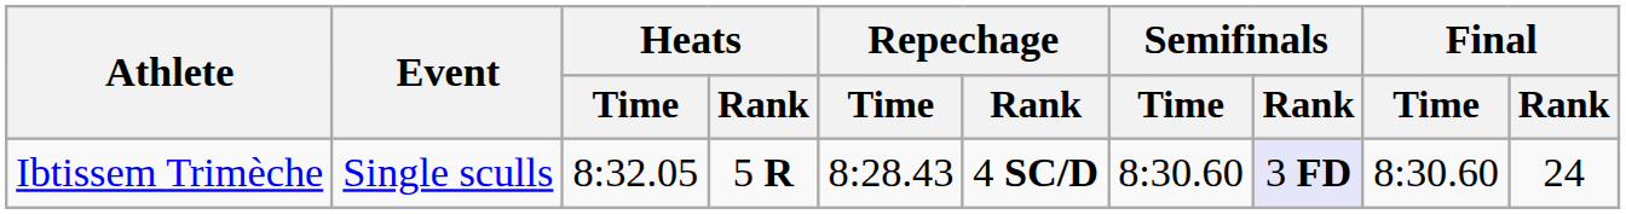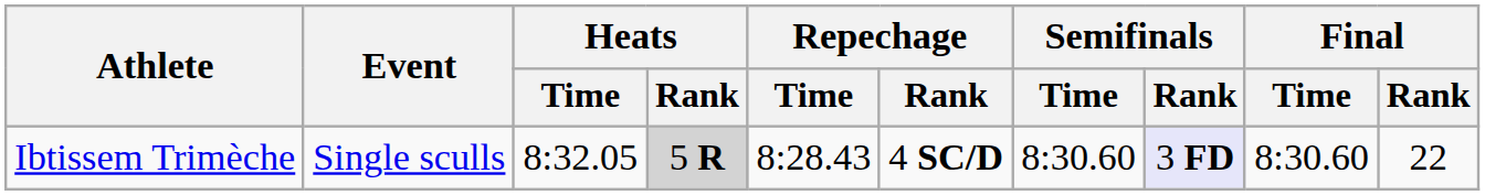 <table class="wikitable" style="font-size:90%;">
 <tr>
 <th rowspan="2">Athlete</th>
 <th rowspan="2">Event</th>
 <th colspan="2">Heats</th>
 <th colspan="2">Repechage</th>
 <th colspan="2">Semifinals</th>
 <th colspan="2">Final</th>
 </tr>
 <tr style="font-size:95%">
 <th>Time</th>
 <th>Rank</th>
 <th>Time</th>
 <th>Rank</th>
 <th>Time</th>
 <th>Rank</th>
 <th>Time</th>
 <th>Rank</th>
 </tr>
 <tr align=center>
 <td align=left><a href='#'>Ibtissem Trimèche</a></td>
 <td align=left><a href='#'>Single sculls</a></td>
 <td>8:32.05</td>
-<td>5 <strong>R</strong></td>
+<td style="background: lightgrey;">5 <strong>R</strong></td>
 <td>8:28.43</td>
 <td>4 <strong>SC/D</strong></td>
 <td>8:30.60</td>
 <td style="background: lavender;">3 <strong>FD</strong></td>
 <td>8:30.60</td>
-<td>24</td>
+<td>22</td>
 </tr>
 </table>
